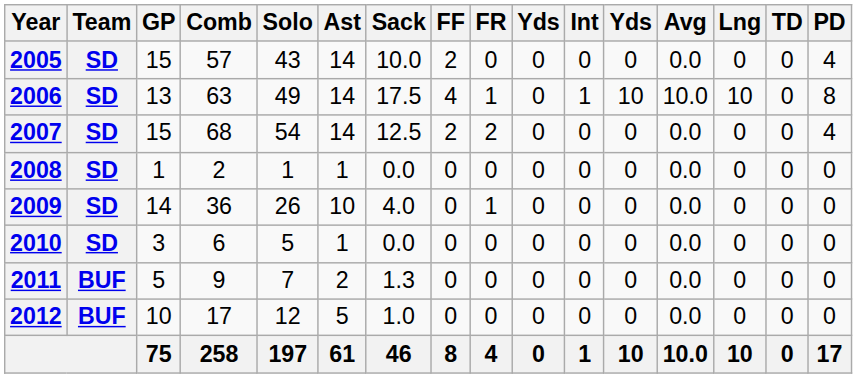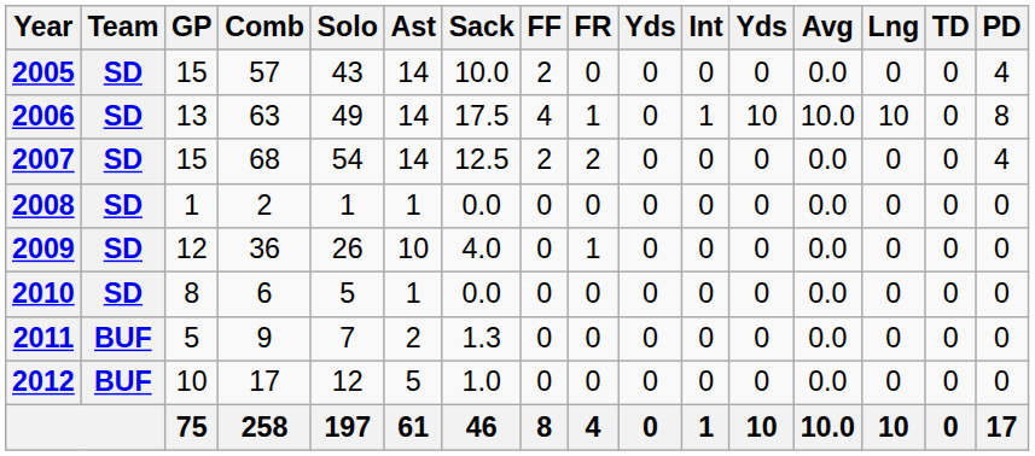 <table class="wikitable" style="text-align: center;">
 <tr>
 <th>Year</th>
 <th>Team</th>
 <th>GP</th>
 <th>Comb</th>
 <th>Solo</th>
 <th>Ast</th>
 <th>Sack</th>
 <th>FF</th>
 <th>FR</th>
 <th>Yds</th>
 <th>Int</th>
 <th>Yds</th>
 <th>Avg</th>
 <th>Lng</th>
 <th>TD</th>
 <th>PD</th>
 </tr>
 <tr>
 <th><a href='#'>2005</a></th>
 <th><a href='#'>SD</a></th>
 <td>15</td>
 <td>57</td>
 <td>43</td>
 <td>14</td>
 <td>10.0</td>
 <td>2</td>
 <td>0</td>
 <td>0</td>
 <td>0</td>
 <td>0</td>
 <td>0.0</td>
 <td>0</td>
 <td>0</td>
 <td>4</td>
 </tr>
 <tr>
 <th><a href='#'>2006</a></th>
 <th><a href='#'>SD</a></th>
 <td>13</td>
 <td>63</td>
 <td>49</td>
 <td>14</td>
 <td>17.5</td>
 <td>4</td>
 <td>1</td>
 <td>0</td>
 <td>1</td>
 <td>10</td>
 <td>10.0</td>
 <td>10</td>
 <td>0</td>
 <td>8</td>
 </tr>
 <tr>
 <th><a href='#'>2007</a></th>
 <th><a href='#'>SD</a></th>
 <td>15</td>
 <td>68</td>
 <td>54</td>
 <td>14</td>
 <td>12.5</td>
 <td>2</td>
 <td>2</td>
 <td>0</td>
 <td>0</td>
 <td>0</td>
 <td>0.0</td>
 <td>0</td>
 <td>0</td>
 <td>4</td>
 </tr>
 <tr>
 <th><a href='#'>2008</a></th>
 <th><a href='#'>SD</a></th>
 <td>1</td>
 <td>2</td>
 <td>1</td>
 <td>1</td>
 <td>0.0</td>
 <td>0</td>
 <td>0</td>
 <td>0</td>
 <td>0</td>
 <td>0</td>
 <td>0.0</td>
 <td>0</td>
 <td>0</td>
 <td>0</td>
 </tr>
 <tr>
 <th><a href='#'>2009</a></th>
 <th><a href='#'>SD</a></th>
-<td>14</td>
+<td>12</td>
 <td>36</td>
 <td>26</td>
 <td>10</td>
 <td>4.0</td>
 <td>0</td>
 <td>1</td>
 <td>0</td>
 <td>0</td>
 <td>0</td>
 <td>0.0</td>
 <td>0</td>
 <td>0</td>
 <td>0</td>
 </tr>
 <tr>
 <th><a href='#'>2010</a></th>
 <th><a href='#'>SD</a></th>
-<td>3</td>
+<td>8</td>
 <td>6</td>
 <td>5</td>
 <td>1</td>
 <td>0.0</td>
 <td>0</td>
 <td>0</td>
 <td>0</td>
 <td>0</td>
 <td>0</td>
 <td>0.0</td>
 <td>0</td>
 <td>0</td>
 <td>0</td>
 </tr>
 <tr>
 <th><a href='#'>2011</a></th>
 <th><a href='#'>BUF</a></th>
 <td>5</td>
 <td>9</td>
 <td>7</td>
 <td>2</td>
 <td>1.3</td>
 <td>0</td>
 <td>0</td>
 <td>0</td>
 <td>0</td>
 <td>0</td>
 <td>0.0</td>
 <td>0</td>
 <td>0</td>
 <td>0</td>
 </tr>
 <tr>
 <th><a href='#'>2012</a></th>
 <th><a href='#'>BUF</a></th>
 <td>10</td>
 <td>17</td>
 <td>12</td>
 <td>5</td>
 <td>1.0</td>
 <td>0</td>
 <td>0</td>
 <td>0</td>
 <td>0</td>
 <td>0</td>
 <td>0.0</td>
 <td>0</td>
 <td>0</td>
 <td>0</td>
 </tr>
 <tr>
 <th colspan="2"></th>
 <th>75</th>
 <th>258</th>
 <th>197</th>
 <th>61</th>
 <th>46</th>
 <th>8</th>
 <th>4</th>
 <th>0</th>
 <th>1</th>
 <th>10</th>
 <th>10.0</th>
 <th>10</th>
 <th>0</th>
 <th>17</th>
 </tr>
 </table>
